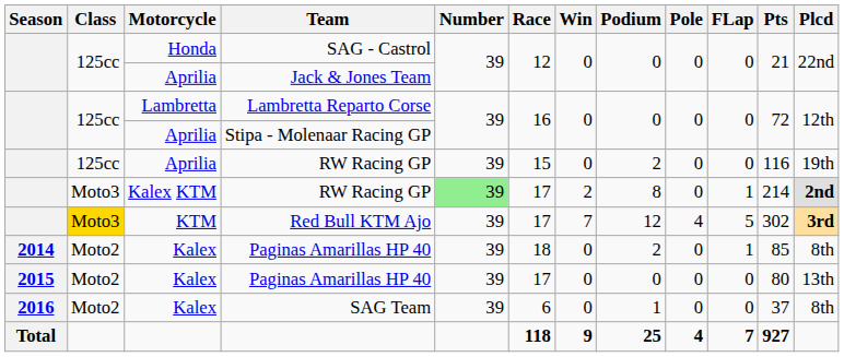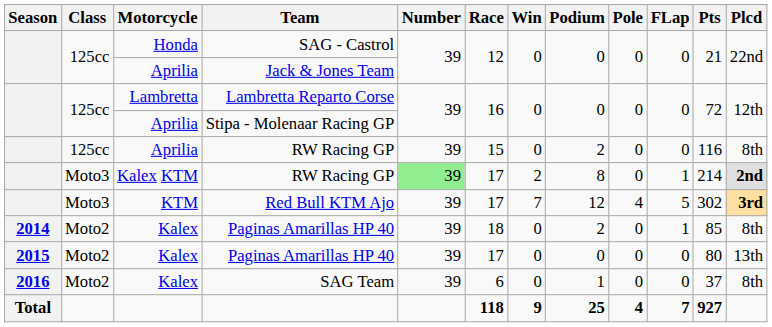 <table class="wikitable">
 <tr>
 <th>Season</th>
 <th>Class</th>
 <th>Motorcycle</th>
 <th>Team</th>
 <th>Number</th>
 <th>Race</th>
 <th>Win</th>
 <th>Podium</th>
 <th>Pole</th>
 <th>FLap</th>
 <th>Pts</th>
 <th>Plcd</th>
 </tr>
 <tr align="right">
 <th rowspan=2></th>
 <td rowspan=2>125cc</td>
 <td><a href='#'>Honda</a></td>
 <td>SAG - Castrol</td>
 <td rowspan=2>39</td>
 <td rowspan=2>12</td>
 <td rowspan=2>0</td>
 <td rowspan=2>0</td>
 <td rowspan=2>0</td>
 <td rowspan=2>0</td>
 <td rowspan=2>21</td>
 <td rowspan=2>22nd</td>
 </tr>
 <tr align="right">
 <td><a href='#'>Aprilia</a></td>
 <td><a href='#'>Jack & Jones Team</a></td>
 </tr>
 <tr align="right">
 <th rowspan=2></th>
 <td rowspan=2>125cc</td>
 <td><a href='#'>Lambretta</a></td>
 <td><a href='#'>Lambretta Reparto Corse</a></td>
 <td rowspan=2>39</td>
 <td rowspan=2>16</td>
 <td rowspan=2>0</td>
 <td rowspan=2>0</td>
 <td rowspan=2>0</td>
 <td rowspan=2>0</td>
 <td rowspan=2>72</td>
 <td rowspan=2>12th</td>
 </tr>
 <tr align="right">
 <td><a href='#'>Aprilia</a></td>
 <td>Stipa - Molenaar Racing GP</td>
 </tr>
 <tr align="right">
 <th></th>
 <td>125cc</td>
 <td><a href='#'>Aprilia</a></td>
 <td>RW Racing GP</td>
 <td>39</td>
 <td>15</td>
 <td>0</td>
 <td>2</td>
 <td>0</td>
 <td>0</td>
 <td>116</td>
-<td>19th</td>
+<td>8th</td>
 </tr>
 <tr align="right">
 <th></th>
 <td>Moto3</td>
 <td><a href='#'>Kalex</a> <a href='#'>KTM</a></td>
 <td>RW Racing GP</td>
 <td style="background: lightgreen;">39</td>
 <td>17</td>
 <td>2</td>
 <td>8</td>
 <td>0</td>
 <td>1</td>
 <td>214</td>
 <td style="background:#dfdfdf;"><strong>2nd</strong></td>
 </tr>
 <tr align="right">
 <th></th>
-<td style="background: gold;">Moto3</td>
+<td>Moto3</td>
 <td><a href='#'>KTM</a></td>
 <td><a href='#'>Red Bull KTM Ajo</a></td>
 <td>39</td>
 <td>17</td>
 <td>7</td>
 <td>12</td>
 <td>4</td>
 <td>5</td>
 <td>302</td>
 <td style="background:#ffdf9f;"><strong>3rd</strong></td>
 </tr>
 <tr align="right">
 <th><a href='#'>2014</a></th>
 <td>Moto2</td>
 <td><a href='#'>Kalex</a></td>
 <td><a href='#'>Paginas Amarillas HP 40</a></td>
 <td>39</td>
 <td>18</td>
 <td>0</td>
 <td>2</td>
 <td>0</td>
 <td>1</td>
 <td>85</td>
 <td>8th</td>
 </tr>
 <tr align="right">
 <th><a href='#'>2015</a></th>
 <td>Moto2</td>
 <td><a href='#'>Kalex</a></td>
 <td><a href='#'>Paginas Amarillas HP 40</a></td>
 <td>39</td>
 <td>17</td>
 <td>0</td>
 <td>0</td>
 <td>0</td>
 <td>0</td>
 <td>80</td>
 <td>13th</td>
 </tr>
 <tr align="right">
 <th><a href='#'>2016</a></th>
 <td>Moto2</td>
 <td><a href='#'>Kalex</a></td>
 <td>SAG Team</td>
 <td>39</td>
 <td>6</td>
 <td>0</td>
 <td>1</td>
 <td>0</td>
 <td>0</td>
 <td>37</td>
 <td>8th</td>
 </tr>
 <tr align="right">
 <th>Total</th>
 <td></td>
 <td></td>
 <td></td>
 <td></td>
 <td><strong>118</strong></td>
 <td><strong>9</strong></td>
 <td><strong>25</strong></td>
 <td><strong>4</strong></td>
 <td><strong>7</strong></td>
 <td><strong>927</strong></td>
 <td></td>
 </tr>
 </table>
